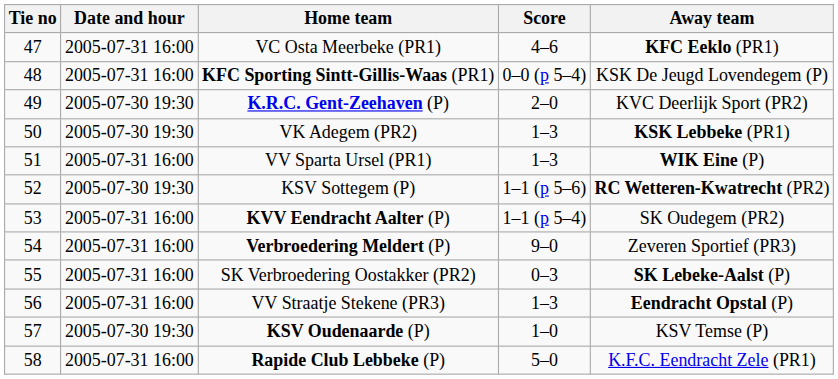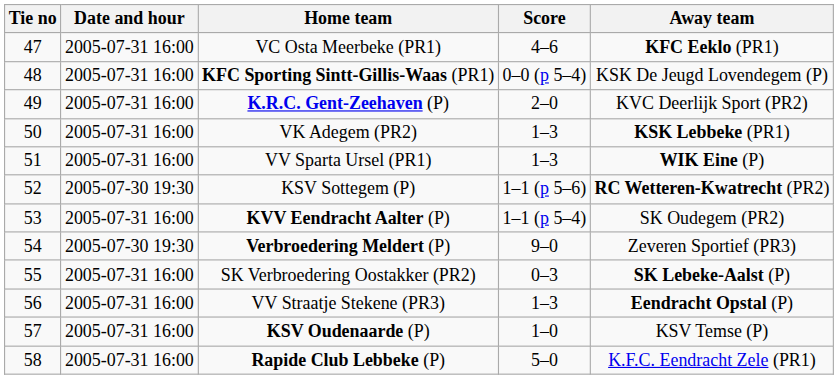 <table class="wikitable" style="text-align: center">
 <tr>
 <th>Tie no</th>
 <th>Date and hour</th>
 <th>Home team</th>
 <th>Score</th>
 <th>Away team</th>
 </tr>
 <tr>
 <td>47</td>
 <td>2005-07-31 16:00</td>
 <td>VC Osta Meerbeke (PR1)</td>
 <td>4–6</td>
 <td><strong>KFC Eeklo</strong> (PR1)</td>
 </tr>
 <tr>
 <td>48</td>
 <td>2005-07-31 16:00</td>
 <td><strong>KFC Sporting Sintt-Gillis-Waas</strong> (PR1)</td>
 <td>0–0 (<a href='#'>p</a> 5–4)</td>
 <td>KSK De Jeugd Lovendegem (P)</td>
 </tr>
 <tr>
 <td>49</td>
-<td>2005-07-30 19:30</td>
+<td>2005-07-31 16:00</td>
 <td><strong><a href='#'>K.R.C. Gent-Zeehaven</a></strong> (P)</td>
 <td>2–0</td>
 <td>KVC Deerlijk Sport (PR2)</td>
 </tr>
 <tr>
 <td>50</td>
-<td>2005-07-30 19:30</td>
+<td>2005-07-31 16:00</td>
 <td>VK Adegem (PR2)</td>
 <td>1–3</td>
 <td><strong>KSK Lebbeke</strong> (PR1)</td>
 </tr>
 <tr>
 <td>51</td>
 <td>2005-07-31 16:00</td>
 <td>VV Sparta Ursel (PR1)</td>
 <td>1–3</td>
 <td><strong>WIK Eine</strong> (P)</td>
 </tr>
 <tr>
 <td>52</td>
 <td>2005-07-30 19:30</td>
 <td>KSV Sottegem (P)</td>
 <td>1–1 (<a href='#'>p</a> 5–6)</td>
 <td><strong>RC Wetteren-Kwatrecht</strong> (PR2)</td>
 </tr>
 <tr>
 <td>53</td>
 <td>2005-07-31 16:00</td>
 <td><strong>KVV Eendracht Aalter</strong> (P)</td>
 <td>1–1 (<a href='#'>p</a> 5–4)</td>
 <td>SK Oudegem (PR2)</td>
 </tr>
 <tr>
 <td>54</td>
-<td>2005-07-31 16:00</td>
+<td>2005-07-30 19:30</td>
 <td><strong>Verbroedering Meldert</strong> (P)</td>
 <td>9–0</td>
 <td>Zeveren Sportief (PR3)</td>
 </tr>
 <tr>
 <td>55</td>
 <td>2005-07-31 16:00</td>
 <td>SK Verbroedering Oostakker (PR2)</td>
 <td>0–3</td>
 <td><strong>SK Lebeke-Aalst</strong> (P)</td>
 </tr>
 <tr>
 <td>56</td>
 <td>2005-07-31 16:00</td>
 <td>VV Straatje Stekene (PR3)</td>
 <td>1–3</td>
 <td><strong>Eendracht Opstal</strong> (P)</td>
 </tr>
 <tr>
 <td>57</td>
-<td>2005-07-30 19:30</td>
+<td>2005-07-31 16:00</td>
 <td><strong>KSV Oudenaarde</strong> (P)</td>
 <td>1–0</td>
 <td>KSV Temse (P)</td>
 </tr>
 <tr>
 <td>58</td>
 <td>2005-07-31 16:00</td>
 <td><strong>Rapide Club Lebbeke</strong> (P)</td>
 <td>5–0</td>
 <td><a href='#'>K.F.C. Eendracht Zele</a> (PR1)</td>
 </tr>
 </table>
